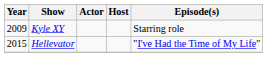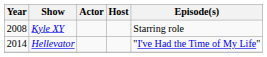 <table class="wikitable">
 <tr>
 <th>Year</th>
 <th>Show</th>
 <th>Actor</th>
 <th>Host</th>
 <th>Episode(s)</th>
 </tr>
 <tr>
-<td>2009</td>
+<td>2008</td>
 <td><em><a href='#'>Kyle XY</a></em></td>
 <td></td>
 <td></td>
 <td>Starring role</td>
 </tr>
 <tr>
-<td>2015</td>
+<td>2014</td>
 <td><em><a href='#'>Hellevator</a></em></td>
 <td></td>
 <td></td>
 <td>"<a href='#'>I've Had the Time of My Life</a>"</td>
 </tr>
 <tr>
 </tr>
 </table>
